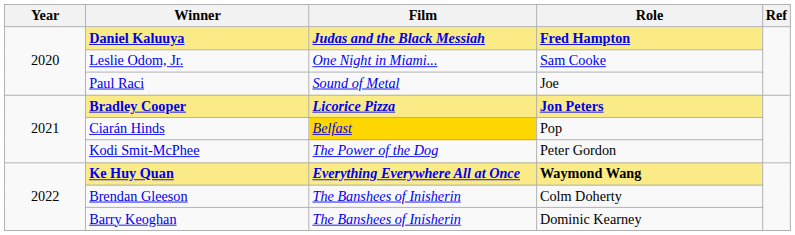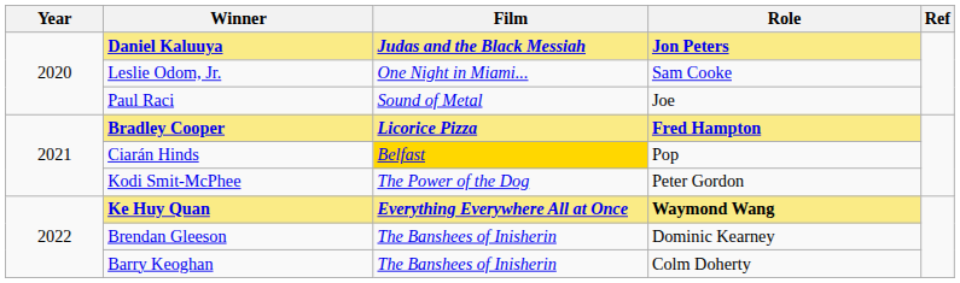 <table class="wikitable" width="100%" cellpadding="5">
 <tr>
 <th width="100"><strong>Year</strong></th>
 <th width="300"><strong>Winner</strong></th>
 <th width="300"><strong>Film</strong></th>
 <th width="300"><strong>Role</strong></th>
 <th width="15"><strong>Ref</strong></th>
 </tr>
 <tr>
 <td rowspan="3" style="text-align:center;">2020</td>
 <td style="background:#FAEB86;"><strong><a href='#'>Daniel Kaluuya</a></strong></td>
 <td style="background:#FAEB86;"><strong><em><a href='#'>Judas and the Black Messiah</a></em></strong></td>
-<td style="background:#FAEB86;"><strong><a href='#'>Fred Hampton</a></strong></td>
+<td style="background:#FAEB86;"><strong><a href='#'>Jon Peters</a></strong></td>
 <td rowspan=3></td>
 </tr>
 <tr>
 <td><a href='#'>Leslie Odom, Jr.</a></td>
 <td><em><a href='#'>One Night in Miami...</a></em></td>
 <td><a href='#'>Sam Cooke</a></td>
 </tr>
 <tr>
 <td><a href='#'>Paul Raci</a></td>
 <td><em><a href='#'>Sound of Metal</a></em></td>
 <td>Joe</td>
 </tr>
 <tr>
 <td rowspan="3" style="text-align:center;">2021</td>
 <td style="background:#FAEB86;"><strong><a href='#'>Bradley Cooper</a></strong></td>
 <td style="background:#FAEB86;"><strong><em><a href='#'>Licorice Pizza</a></em></strong></td>
-<td style="background:#FAEB86;"><strong><a href='#'>Jon Peters</a></strong></td>
+<td style="background:#FAEB86;"><strong><a href='#'>Fred Hampton</a></strong></td>
 <td rowspan=3></td>
 </tr>
 <tr>
 <td><a href='#'>Ciarán Hinds</a></td>
 <td style="background: gold;"><em><a href='#'>Belfast</a></em></td>
 <td>Pop</td>
 </tr>
 <tr>
 <td><a href='#'>Kodi Smit-McPhee</a></td>
 <td><em><a href='#'>The Power of the Dog</a></em></td>
 <td>Peter Gordon</td>
 </tr>
 <tr>
 <td rowspan="3" style="text-align:center;">2022</td>
 <td style="background:#FAEB86;"><strong><a href='#'>Ke Huy Quan</a></strong></td>
 <td style="background:#FAEB86;"><strong><em><a href='#'>Everything Everywhere All at Once</a></em></strong></td>
 <td style="background:#FAEB86;"><strong>Waymond Wang</strong></td>
 <td rowspan=3></td>
 </tr>
 <tr>
 <td><a href='#'>Brendan Gleeson</a></td>
 <td><em><a href='#'>The Banshees of Inisherin</a></em></td>
-<td>Colm Doherty</td>
+<td>Dominic Kearney</td>
 </tr>
 <tr>
 <td><a href='#'>Barry Keoghan</a></td>
 <td><em><a href='#'>The Banshees of Inisherin</a></em></td>
-<td>Dominic Kearney</td>
+<td>Colm Doherty</td>
 </tr>
 </table>
